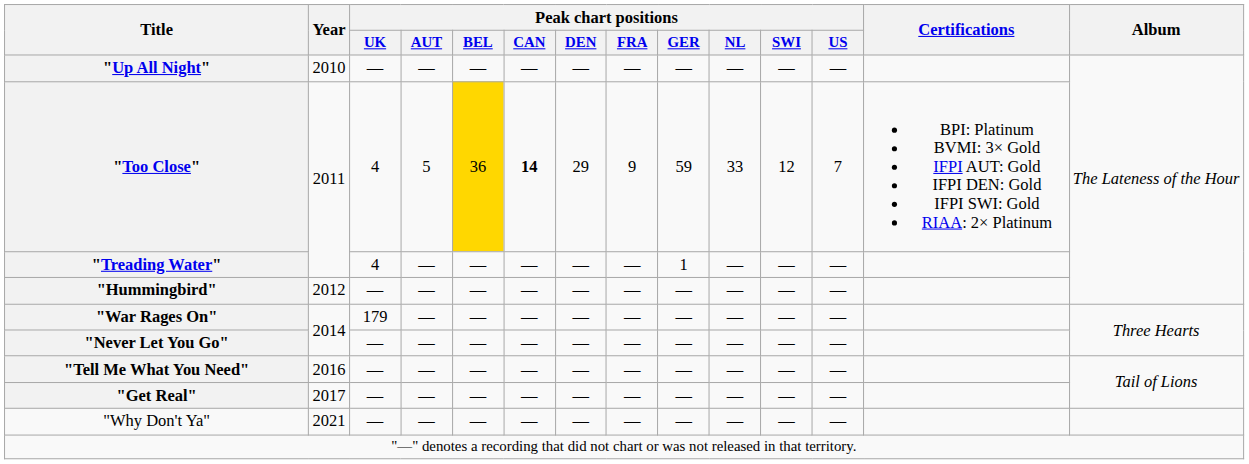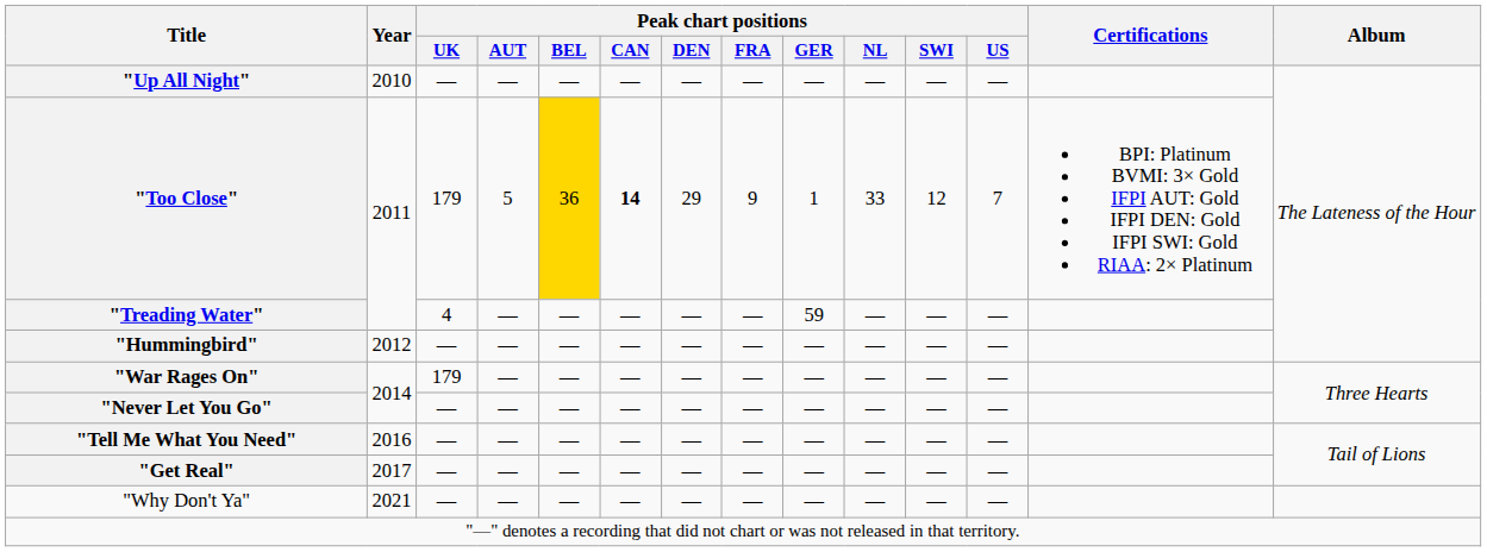 <table class="wikitable plainrowheaders" style="text-align:center;">
 <tr>
 <th scope="col" rowspan="2" style="width:18em;">Title</th>
 <th scope="col" rowspan="2">Year</th>
 <th scope="col" colspan="10">Peak chart positions</th>
 <th scope="col" rowspan="2" style="width:12em;"><a href='#'>Certifications</a></th>
 <th scope="col" rowspan="2">Album</th>
 </tr>
 <tr>
 <th scope="col" style="width:3em;font-size:90%;"><a href='#'>UK</a><br></th>
 <th scope="col" style="width:3em;font-size:90%;"><a href='#'>AUT</a><br></th>
 <th scope="col" style="width:3em;font-size:90%;"><a href='#'>BEL</a><br></th>
 <th scope="col" style="width:3em;font-size:90%;"><a href='#'>CAN</a><br></th>
 <th scope="col" style="width:3em;font-size:90%;"><a href='#'>DEN</a><br></th>
 <th scope="col" style="width:3em;font-size:90%;"><a href='#'>FRA</a><br></th>
 <th scope="col" style="width:3em;font-size:90%;"><a href='#'>GER</a><br></th>
 <th scope="col" style="width:3em;font-size:90%;"><a href='#'>NL</a><br></th>
 <th scope="col" style="width:3em;font-size:90%;"><a href='#'>SWI</a><br></th>
 <th scope="col" style="width:3em;font-size:90%;"><a href='#'>US</a><br></th>
 </tr>
 <tr>
 <th scope="row">"<a href='#'>Up All Night</a>"</th>
 <td>2010</td>
 <td>—</td>
 <td>—</td>
 <td>—</td>
 <td>—</td>
 <td>—</td>
 <td>—</td>
 <td>—</td>
 <td>—</td>
 <td>—</td>
 <td>—</td>
 <td></td>
 <td rowspan="4"><em>The Lateness of the Hour</em></td>
 </tr>
 <tr>
 <th scope="row">"<a href='#'>Too Close</a>"</th>
 <td rowspan="2">2011</td>
-<td>4</td>
+<td>179</td>
 <td>5</td>
 <td style="background: gold;">36</td>
 <td><strong>14</strong></td>
 <td>29</td>
 <td>9</td>
-<td>59</td>
+<td>1</td>
 <td>33</td>
 <td>12</td>
 <td>7</td>
 <td><br><ul><li>BPI: Platinum</li><li>BVMI: 3× Gold</li><li><a href='#'>IFPI</a> AUT: Gold</li><li>IFPI DEN: Gold</li><li>IFPI SWI: Gold</li><li><a href='#'>RIAA</a>: 2× Platinum</li></ul></td>
 </tr>
 <tr>
 <th scope="row">"<a href='#'>Treading Water</a>"</th>
 <td>4</td>
 <td>—</td>
 <td>—</td>
 <td>—</td>
 <td>—</td>
 <td>—</td>
-<td>1</td>
+<td>59</td>
 <td>—</td>
 <td>—</td>
 <td>—</td>
 <td></td>
 </tr>
 <tr>
 <th scope="row">"Hummingbird"</th>
 <td>2012</td>
 <td>—</td>
 <td>—</td>
 <td>—</td>
 <td>—</td>
 <td>—</td>
 <td>—</td>
 <td>—</td>
 <td>—</td>
 <td>—</td>
 <td>—</td>
 <td></td>
 </tr>
 <tr>
 <th scope="row">"War Rages On"</th>
 <td rowspan="2">2014</td>
 <td>179</td>
 <td>—</td>
 <td>—</td>
 <td>—</td>
 <td>—</td>
 <td>—</td>
 <td>—</td>
 <td>—</td>
 <td>—</td>
 <td>—</td>
 <td></td>
 <td rowspan="2"><em>Three Hearts</em></td>
 </tr>
 <tr>
 <th scope="row">"Never Let You Go"</th>
 <td>—</td>
 <td>—</td>
 <td>—</td>
 <td>—</td>
 <td>—</td>
 <td>—</td>
 <td>—</td>
 <td>—</td>
 <td>—</td>
 <td>—</td>
 <td></td>
 </tr>
 <tr>
 <th scope="row">"Tell Me What You Need"</th>
 <td>2016</td>
 <td>—</td>
 <td>—</td>
 <td>—</td>
 <td>—</td>
 <td>—</td>
 <td>—</td>
 <td>—</td>
 <td>—</td>
 <td>—</td>
 <td>—</td>
 <td></td>
 <td rowspan="2"><em>Tail of Lions</em></td>
 </tr>
 <tr>
 <th scope="row">"Get Real"</th>
 <td>2017</td>
 <td>—</td>
 <td>—</td>
 <td>—</td>
 <td>—</td>
 <td>—</td>
 <td>—</td>
 <td>—</td>
 <td>—</td>
 <td>—</td>
 <td>—</td>
 <td></td>
 </tr>
 <tr>
 <td>"Why Don't Ya"</td>
 <td>2021</td>
 <td>—</td>
 <td>—</td>
 <td>—</td>
 <td>—</td>
 <td>—</td>
 <td>—</td>
 <td>—</td>
 <td>—</td>
 <td>—</td>
 <td>—</td>
 <td></td>
 <td></td>
 </tr>
 <tr>
 <td colspan="14" style="font-size:90%">"—" denotes a recording that did not chart or was not released in that territory.</td>
 </tr>
 </table>
